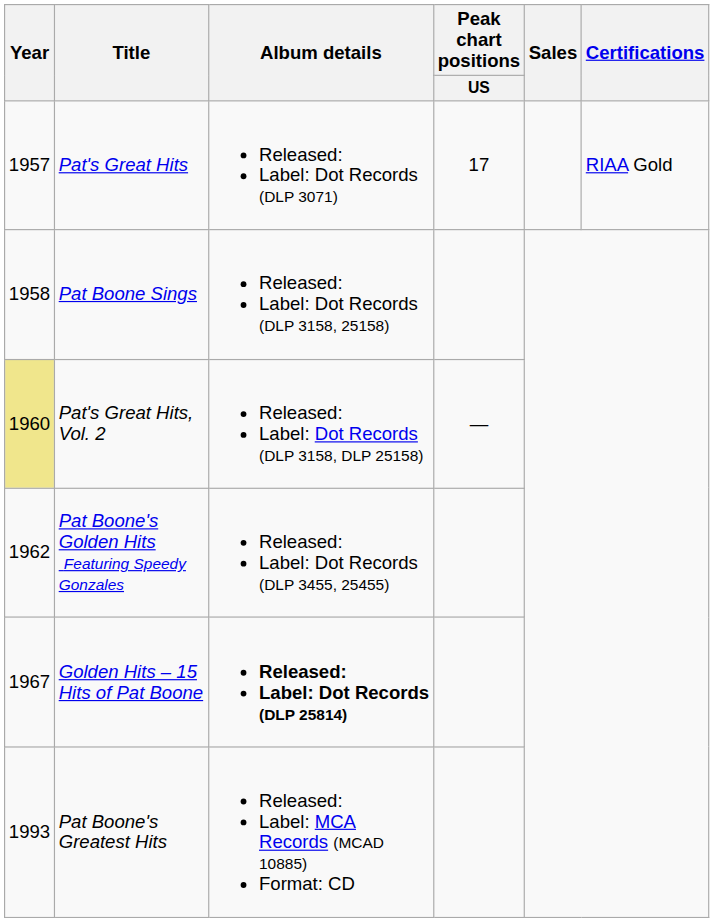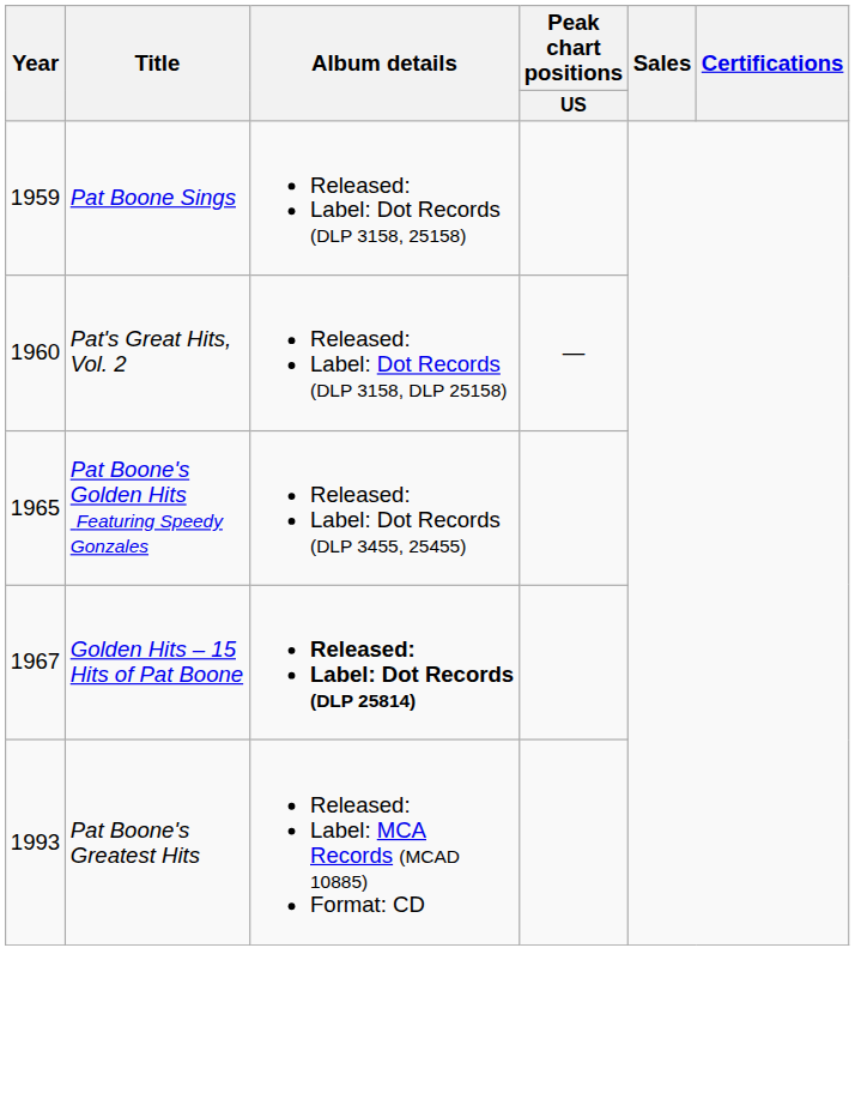 <table class="wikitable plainrowheaders">
 <tr>
 <th rowspan="2">Year</th>
 <th rowspan="2">Title</th>
 <th rowspan="2">Album details</th>
 <th colspan="1">Peak chart positions</th>
 <th rowspan="2">Sales</th>
 <th rowspan="2"><a href='#'>Certifications</a></th>
 </tr>
 <tr>
 <th style="width:3em;font-size:85%;">US<br></th>
 </tr>
 <tr>
-<td>1957</td>
-<td><em><a href='#'>Pat's Great Hits</a></em></td>
-<td><br><ul><li>Released:</li><li>Label: Dot Records <small>(DLP 3071)</small></li></ul></td>
-<td style="text-align:center">17</td>
-<td></td>
-<td><a href='#'>RIAA</a> Gold</td>
-</tr>
-<tr>
-<td>1958</td>
+<td>1959</td>
 <td style="text-align:left"><em><a href='#'>Pat Boone Sings</a></em></td>
 <td><br><ul><li>Released:</li><li>Label: Dot Records <small>(DLP 3158,  25158)</small></li></ul></td>
 <td style="text-align:center"></td>
 </tr>
 <tr>
-<td style="background: khaki;">1960</td>
+<td>1960</td>
 <td><em>Pat's Great Hits, Vol. 2</em></td>
 <td><br><ul><li>Released:</li><li>Label: <a href='#'>Dot Records</a> <small>(DLP 3158, DLP 25158)</small></li></ul></td>
 <td style="text-align:center">—</td>
 </tr>
 <tr>
-<td>1962</td>
+<td>1965</td>
 <td><em><a href='#'>Pat Boone's Golden Hits<br> <small>Featuring Speedy Gonzales</small></a></em></td>
 <td><br><ul><li>Released:</li><li>Label: Dot Records <small>(DLP 3455, 25455)</small></li></ul></td>
 <td style="text-align:center"></td>
 </tr>
 <tr>
 <td>1967</td>
 <td><em><a href='#'>Golden Hits – 15 Hits of Pat Boone</a></em></td>
 <td><strong><br><ul><li>Released:</li><li>Label: Dot Records <small>(DLP 25814)</small></li></ul></strong></td>
 <td style="text-align:center"></td>
 </tr>
 <tr>
 <td>1993</td>
 <td><em>Pat Boone's Greatest Hits</em></td>
 <td><br><ul><li>Released:</li><li>Label: <a href='#'>MCA Records</a> <small>(MCAD 10885)</small></li><li>Format: CD</li></ul></td>
 <td style="text-align:center"></td>
 </tr>
 </table>
